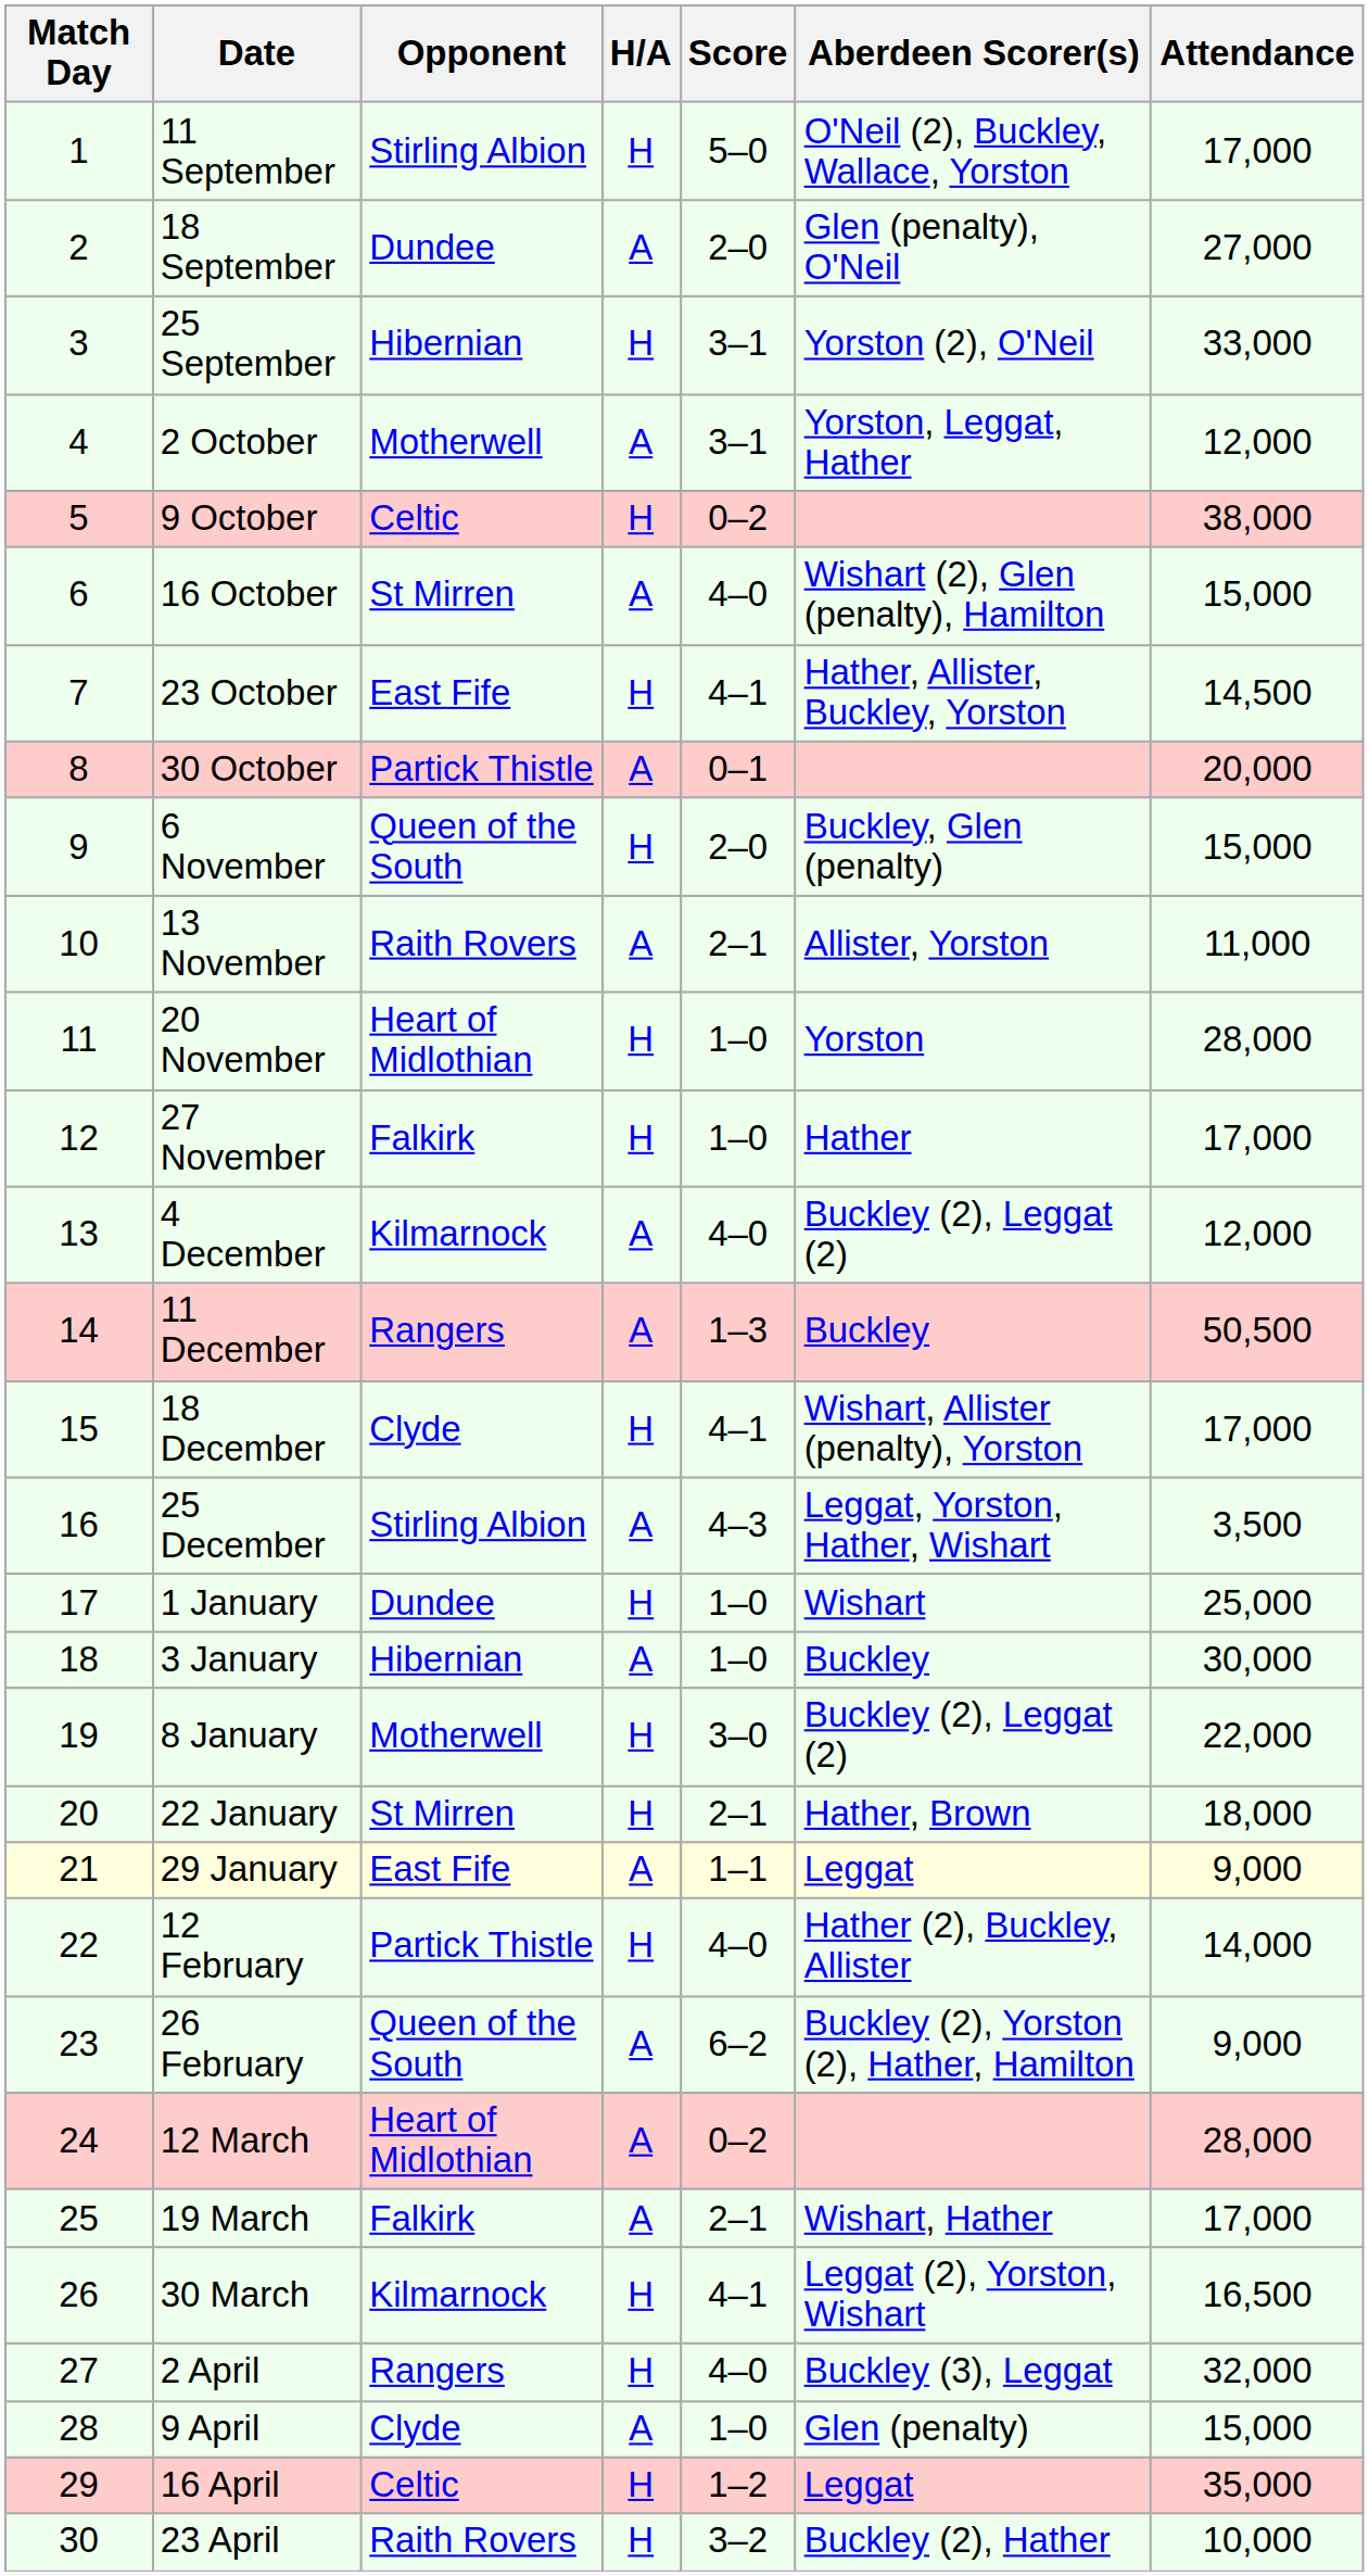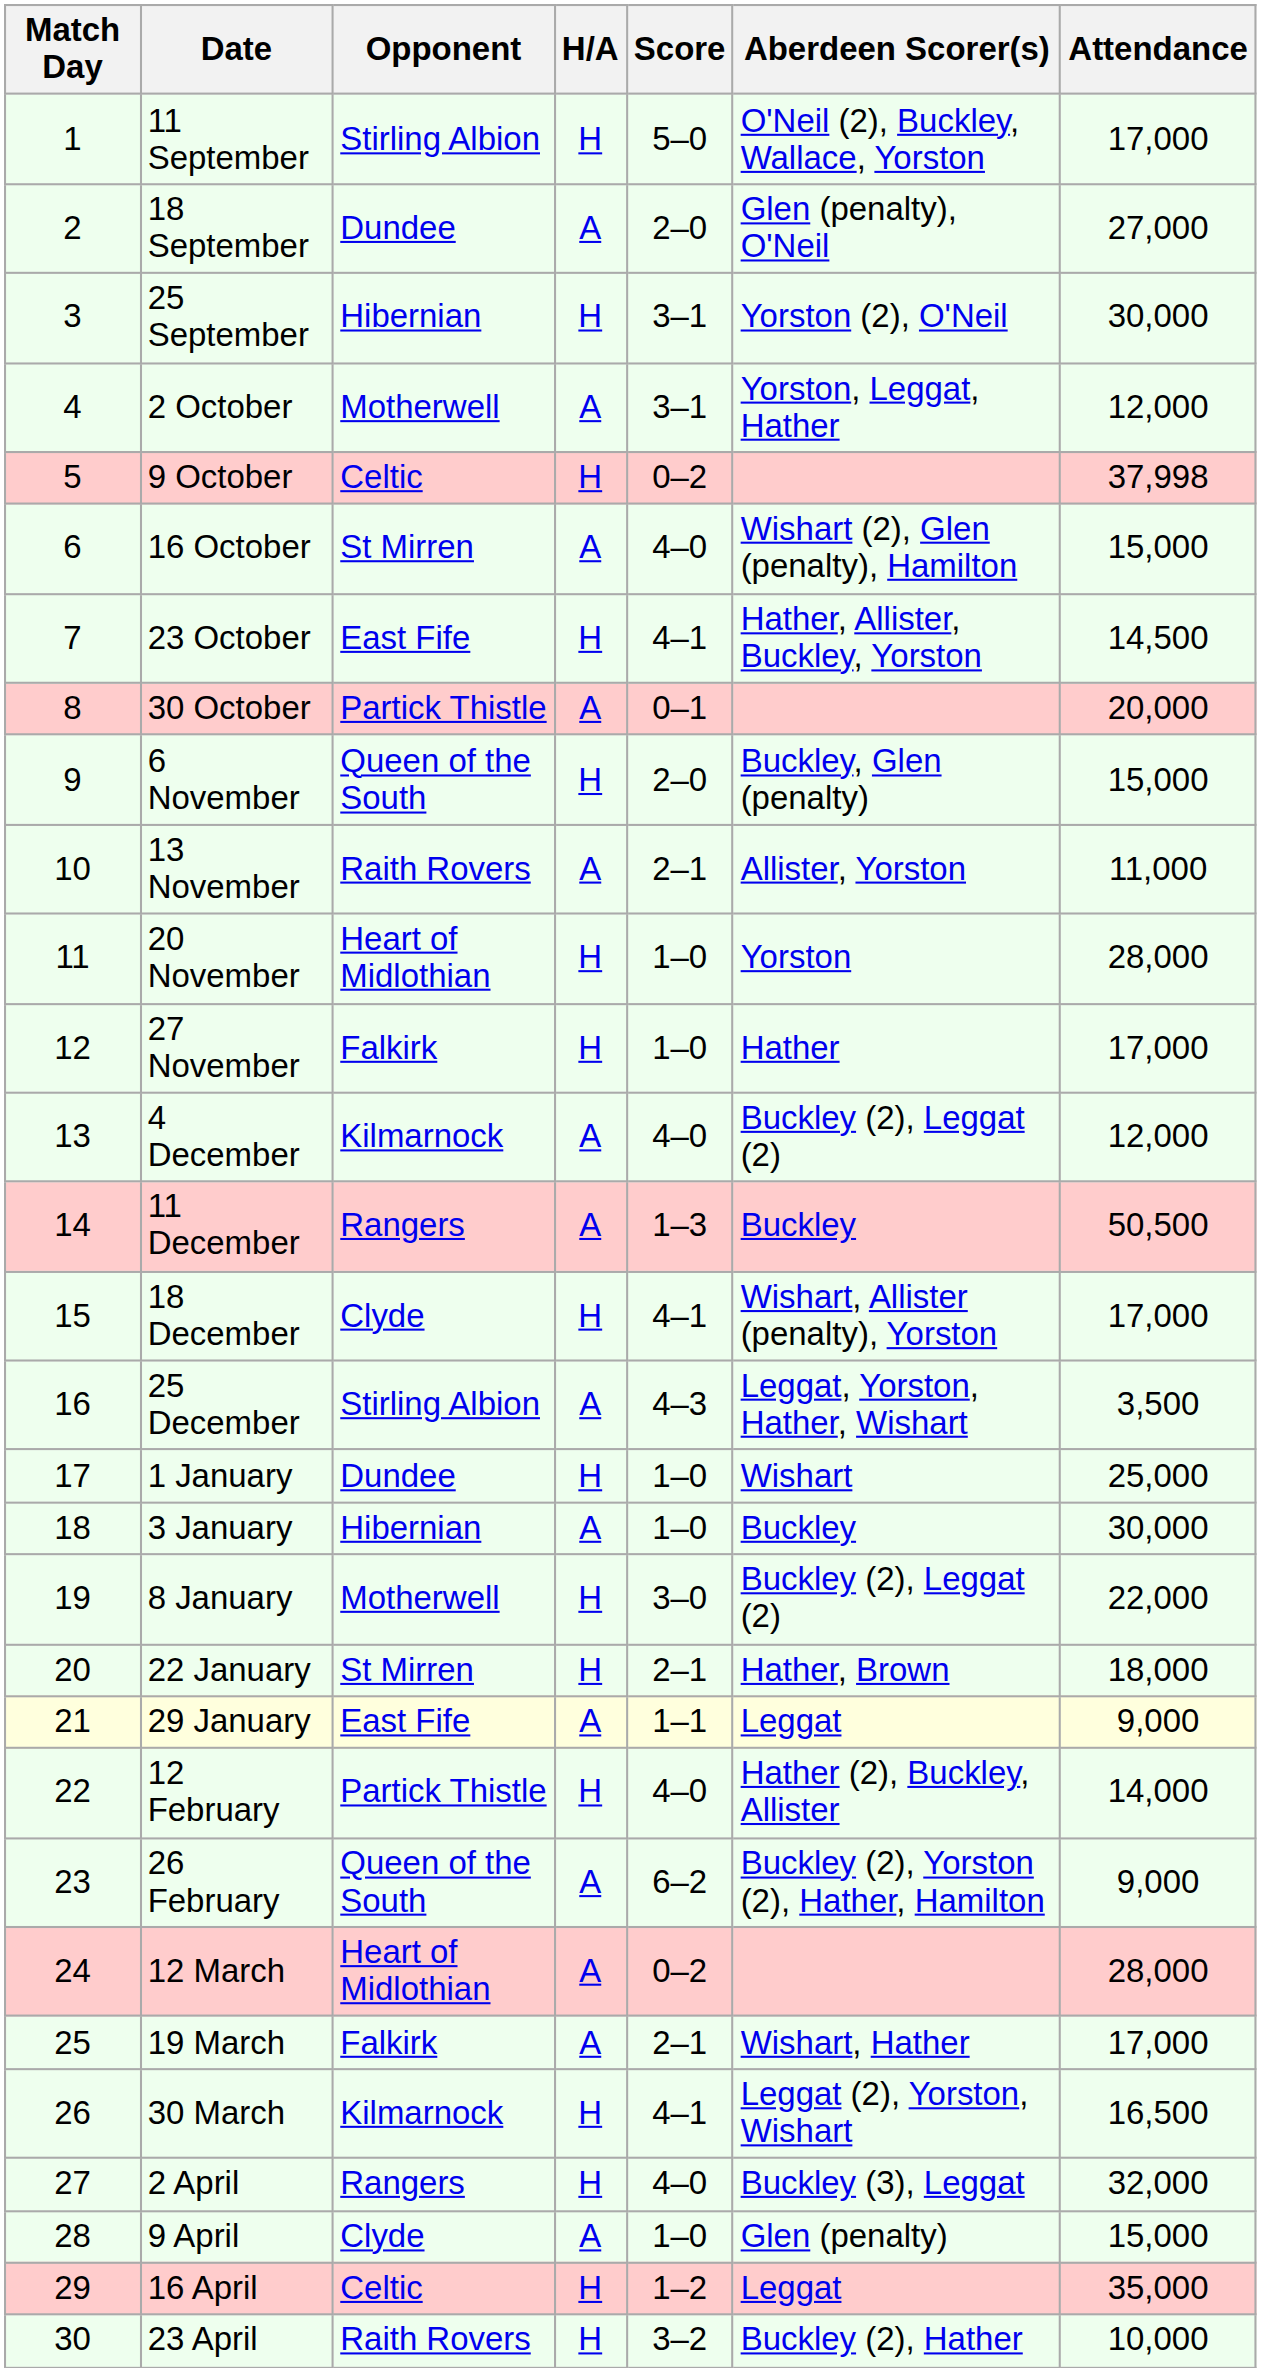 <table class="wikitable" style="text-align:center">
 <tr>
 <th>Match Day</th>
 <th>Date</th>
 <th>Opponent</th>
 <th>H/A</th>
 <th>Score</th>
 <th>Aberdeen Scorer(s)</th>
 <th>Attendance</th>
 </tr>
 <tr bgcolor=#EEFFEE>
 <td>1</td>
 <td align=left>11 September</td>
 <td align=left><a href='#'>Stirling Albion</a></td>
 <td><a href='#'>H</a></td>
 <td>5–0</td>
 <td align=left><a href='#'>O'Neil</a> (2), <a href='#'>Buckley</a>, <a href='#'>Wallace</a>, <a href='#'>Yorston</a></td>
 <td>17,000</td>
 </tr>
 <tr bgcolor=#EEFFEE>
 <td>2</td>
 <td align=left>18 September</td>
 <td align=left><a href='#'>Dundee</a></td>
 <td><a href='#'>A</a></td>
 <td>2–0</td>
 <td align=left><a href='#'>Glen</a> (penalty), <a href='#'>O'Neil</a></td>
 <td>27,000</td>
 </tr>
 <tr bgcolor=#EEFFEE>
 <td>3</td>
 <td align=left>25 September</td>
 <td align=left><a href='#'>Hibernian</a></td>
 <td><a href='#'>H</a></td>
 <td>3–1</td>
 <td align=left><a href='#'>Yorston</a> (2), <a href='#'>O'Neil</a></td>
-<td>33,000</td>
+<td>30,000</td>
 </tr>
 <tr bgcolor=#EEFFEE>
 <td>4</td>
 <td align=left>2 October</td>
 <td align=left><a href='#'>Motherwell</a></td>
 <td><a href='#'>A</a></td>
 <td>3–1</td>
 <td align=left><a href='#'>Yorston</a>, <a href='#'>Leggat</a>, <a href='#'>Hather</a></td>
 <td>12,000</td>
 </tr>
 <tr bgcolor=#FFCCCC>
 <td>5</td>
 <td align=left>9 October</td>
 <td align=left><a href='#'>Celtic</a></td>
 <td><a href='#'>H</a></td>
 <td>0–2</td>
 <td align=left></td>
-<td>38,000</td>
+<td>37,998</td>
 </tr>
 <tr bgcolor=#EEFFEE>
 <td>6</td>
 <td align=left>16 October</td>
 <td align=left><a href='#'>St Mirren</a></td>
 <td><a href='#'>A</a></td>
 <td>4–0</td>
 <td align=left><a href='#'>Wishart</a> (2), <a href='#'>Glen</a> (penalty), <a href='#'>Hamilton</a></td>
 <td>15,000</td>
 </tr>
 <tr bgcolor=#EEFFEE>
 <td>7</td>
 <td align=left>23 October</td>
 <td align=left><a href='#'>East Fife</a></td>
 <td><a href='#'>H</a></td>
 <td>4–1</td>
 <td align=left><a href='#'>Hather</a>, <a href='#'>Allister</a>, <a href='#'>Buckley</a>, <a href='#'>Yorston</a></td>
 <td>14,500</td>
 </tr>
 <tr bgcolor=#FFCCCC>
 <td>8</td>
 <td align=left>30 October</td>
 <td align=left><a href='#'>Partick Thistle</a></td>
 <td><a href='#'>A</a></td>
 <td>0–1</td>
 <td align=left></td>
 <td>20,000</td>
 </tr>
 <tr bgcolor=#EEFFEE>
 <td>9</td>
 <td align=left>6 November</td>
 <td align=left><a href='#'>Queen of the South</a></td>
 <td><a href='#'>H</a></td>
 <td>2–0</td>
 <td align=left><a href='#'>Buckley</a>, <a href='#'>Glen</a> (penalty)</td>
 <td>15,000</td>
 </tr>
 <tr bgcolor=#EEFFEE>
 <td>10</td>
 <td align=left>13 November</td>
 <td align=left><a href='#'>Raith Rovers</a></td>
 <td><a href='#'>A</a></td>
 <td>2–1</td>
 <td align=left><a href='#'>Allister</a>, <a href='#'>Yorston</a></td>
 <td>11,000</td>
 </tr>
 <tr bgcolor=#EEFFEE>
 <td>11</td>
 <td align=left>20 November</td>
 <td align=left><a href='#'>Heart of Midlothian</a></td>
 <td><a href='#'>H</a></td>
 <td>1–0</td>
 <td align=left><a href='#'>Yorston</a></td>
 <td>28,000</td>
 </tr>
 <tr bgcolor=#EEFFEE>
 <td>12</td>
 <td align=left>27 November</td>
 <td align=left><a href='#'>Falkirk</a></td>
 <td><a href='#'>H</a></td>
 <td>1–0</td>
 <td align=left><a href='#'>Hather</a></td>
 <td>17,000</td>
 </tr>
 <tr bgcolor=#EEFFEE>
 <td>13</td>
 <td align=left>4 December</td>
 <td align=left><a href='#'>Kilmarnock</a></td>
 <td><a href='#'>A</a></td>
 <td>4–0</td>
 <td align=left><a href='#'>Buckley</a> (2), <a href='#'>Leggat</a> (2)</td>
 <td>12,000</td>
 </tr>
 <tr bgcolor=#FFCCCC>
 <td>14</td>
 <td align=left>11 December</td>
 <td align=left><a href='#'>Rangers</a></td>
 <td><a href='#'>A</a></td>
 <td>1–3</td>
 <td align=left><a href='#'>Buckley</a></td>
 <td>50,500</td>
 </tr>
 <tr bgcolor=#EEFFEE>
 <td>15</td>
 <td align=left>18 December</td>
 <td align=left><a href='#'>Clyde</a></td>
 <td><a href='#'>H</a></td>
 <td>4–1</td>
 <td align=left><a href='#'>Wishart</a>, <a href='#'>Allister</a> (penalty), <a href='#'>Yorston</a></td>
 <td>17,000</td>
 </tr>
 <tr bgcolor=#EEFFEE>
 <td>16</td>
 <td align=left>25 December</td>
 <td align=left><a href='#'>Stirling Albion</a></td>
 <td><a href='#'>A</a></td>
 <td>4–3</td>
 <td align=left><a href='#'>Leggat</a>, <a href='#'>Yorston</a>, <a href='#'>Hather</a>, <a href='#'>Wishart</a></td>
 <td>3,500</td>
 </tr>
 <tr bgcolor=#EEFFEE>
 <td>17</td>
 <td align=left>1 January</td>
 <td align=left><a href='#'>Dundee</a></td>
 <td><a href='#'>H</a></td>
 <td>1–0</td>
 <td align=left><a href='#'>Wishart</a></td>
 <td>25,000</td>
 </tr>
 <tr bgcolor=#EEFFEE>
 <td>18</td>
 <td align=left>3 January</td>
 <td align=left><a href='#'>Hibernian</a></td>
 <td><a href='#'>A</a></td>
 <td>1–0</td>
 <td align=left><a href='#'>Buckley</a></td>
 <td>30,000</td>
 </tr>
 <tr bgcolor=#EEFFEE>
 <td>19</td>
 <td align=left>8 January</td>
 <td align=left><a href='#'>Motherwell</a></td>
 <td><a href='#'>H</a></td>
 <td>3–0</td>
 <td align=left><a href='#'>Buckley</a> (2), <a href='#'>Leggat</a> (2)</td>
 <td>22,000</td>
 </tr>
 <tr bgcolor=#EEFFEE>
 <td>20</td>
 <td align=left>22 January</td>
 <td align=left><a href='#'>St Mirren</a></td>
 <td><a href='#'>H</a></td>
 <td>2–1</td>
 <td align=left><a href='#'>Hather</a>, <a href='#'>Brown</a></td>
 <td>18,000</td>
 </tr>
 <tr bgcolor=#FFFFDD>
 <td>21</td>
 <td align=left>29 January</td>
 <td align=left><a href='#'>East Fife</a></td>
 <td><a href='#'>A</a></td>
 <td>1–1</td>
 <td align=left><a href='#'>Leggat</a></td>
 <td>9,000</td>
 </tr>
 <tr bgcolor=#EEFFEE>
 <td>22</td>
 <td align=left>12 February</td>
 <td align=left><a href='#'>Partick Thistle</a></td>
 <td><a href='#'>H</a></td>
 <td>4–0</td>
 <td align=left><a href='#'>Hather</a> (2), <a href='#'>Buckley</a>, <a href='#'>Allister</a></td>
 <td>14,000</td>
 </tr>
 <tr bgcolor=#EEFFEE>
 <td>23</td>
 <td align=left>26 February</td>
 <td align=left><a href='#'>Queen of the South</a></td>
 <td><a href='#'>A</a></td>
 <td>6–2</td>
 <td align=left><a href='#'>Buckley</a> (2), <a href='#'>Yorston</a> (2), <a href='#'>Hather</a>, <a href='#'>Hamilton</a></td>
 <td>9,000</td>
 </tr>
 <tr bgcolor=#FFCCCC>
 <td>24</td>
 <td align=left>12 March</td>
 <td align=left><a href='#'>Heart of Midlothian</a></td>
 <td><a href='#'>A</a></td>
 <td>0–2</td>
 <td align=left></td>
 <td>28,000</td>
 </tr>
 <tr bgcolor=#EEFFEE>
 <td>25</td>
 <td align=left>19 March</td>
 <td align=left><a href='#'>Falkirk</a></td>
 <td><a href='#'>A</a></td>
 <td>2–1</td>
 <td align=left><a href='#'>Wishart</a>, <a href='#'>Hather</a></td>
 <td>17,000</td>
 </tr>
 <tr bgcolor=#EEFFEE>
 <td>26</td>
 <td align=left>30 March</td>
 <td align=left><a href='#'>Kilmarnock</a></td>
 <td><a href='#'>H</a></td>
 <td>4–1</td>
 <td align=left><a href='#'>Leggat</a> (2), <a href='#'>Yorston</a>, <a href='#'>Wishart</a></td>
 <td>16,500</td>
 </tr>
 <tr bgcolor=#EEFFEE>
 <td>27</td>
 <td align=left>2 April</td>
 <td align=left><a href='#'>Rangers</a></td>
 <td><a href='#'>H</a></td>
 <td>4–0</td>
 <td align=left><a href='#'>Buckley</a> (3), <a href='#'>Leggat</a></td>
 <td>32,000</td>
 </tr>
 <tr bgcolor=#EEFFEE>
 <td>28</td>
 <td align=left>9 April</td>
 <td align=left><a href='#'>Clyde</a></td>
 <td><a href='#'>A</a></td>
 <td>1–0</td>
 <td align=left><a href='#'>Glen</a> (penalty)</td>
 <td>15,000</td>
 </tr>
 <tr bgcolor=#FFCCCC>
 <td>29</td>
 <td align=left>16 April</td>
 <td align=left><a href='#'>Celtic</a></td>
 <td><a href='#'>H</a></td>
 <td>1–2</td>
 <td align=left><a href='#'>Leggat</a></td>
 <td>35,000</td>
 </tr>
 <tr bgcolor=#EEFFEE>
 <td>30</td>
 <td align=left>23 April</td>
 <td align=left><a href='#'>Raith Rovers</a></td>
 <td><a href='#'>H</a></td>
 <td>3–2</td>
 <td align=left><a href='#'>Buckley</a> (2), <a href='#'>Hather</a></td>
 <td>10,000</td>
 </tr>
 </table>
